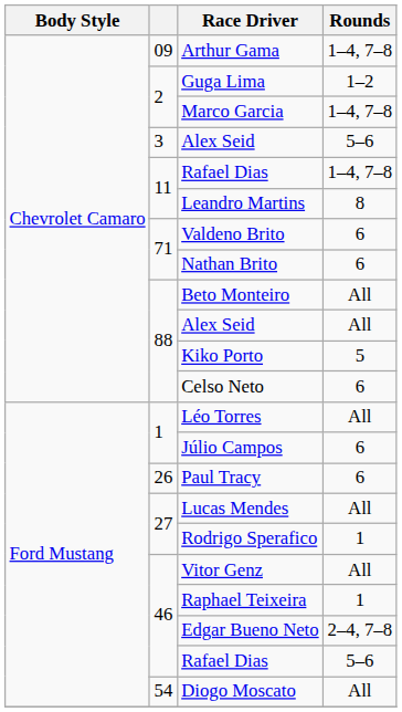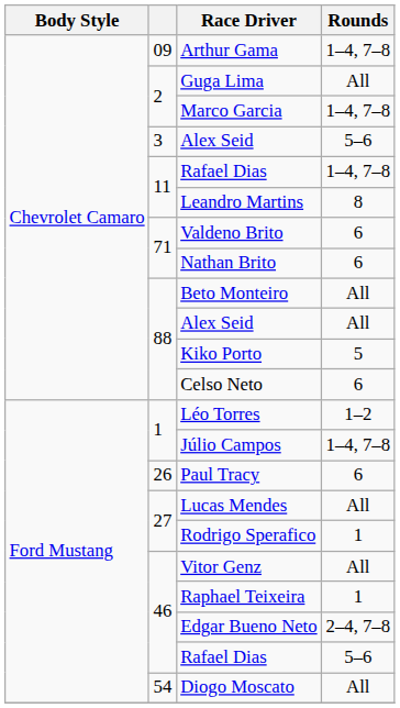 <table class="wikitable" style="font-size: 85%">
 <tr>
 <th>Body Style</th>
 <th></th>
 <th>Race Driver</th>
 <th>Rounds</th>
 </tr>
 <tr>
 <td rowspan=12><a href='#'>Chevrolet Camaro</a></td>
 <td>09</td>
 <td> <a href='#'>Arthur Gama</a></td>
 <td style="text-align:center">1–4, 7–8</td>
 </tr>
 <tr>
 <td rowspan=2>2</td>
 <td> <a href='#'>Guga Lima</a></td>
-<td style="text-align:center">1–2</td>
+<td style="text-align:center">All</td>
 </tr>
 <tr>
 <td> <a href='#'>Marco Garcia</a></td>
 <td style="text-align:center">1–4, 7–8</td>
 </tr>
 <tr>
 <td>3</td>
 <td> <a href='#'>Alex Seid</a></td>
 <td style="text-align:center">5–6</td>
 </tr>
 <tr>
 <td rowspan=2>11</td>
 <td> <a href='#'>Rafael Dias</a></td>
 <td style="text-align:center">1–4, 7–8</td>
 </tr>
 <tr>
 <td> <a href='#'>Leandro Martins</a></td>
 <td style="text-align:center">8</td>
 </tr>
 <tr>
 <td rowspan=2>71</td>
 <td> <a href='#'>Valdeno Brito</a></td>
 <td style="text-align:center">6</td>
 </tr>
 <tr>
 <td> <a href='#'>Nathan Brito</a></td>
 <td style="text-align:center">6</td>
 </tr>
 <tr>
 <td rowspan=4>88</td>
 <td> <a href='#'>Beto Monteiro</a></td>
 <td style="text-align:center">All</td>
 </tr>
 <tr>
 <td> <a href='#'>Alex Seid</a></td>
 <td style="text-align:center">All</td>
 </tr>
 <tr>
 <td> <a href='#'>Kiko Porto</a></td>
 <td style="text-align:center">5</td>
 </tr>
 <tr>
 <td> Celso Neto</td>
 <td style="text-align:center">6</td>
 </tr>
 <tr>
 <td rowspan=10><a href='#'>Ford Mustang</a></td>
 <td rowspan=2>1</td>
 <td> <a href='#'>Léo Torres</a></td>
-<td style="text-align:center">All</td>
+<td style="text-align:center">1–2</td>
 </tr>
 <tr>
 <td> <a href='#'>Júlio Campos</a></td>
-<td style="text-align:center">6</td>
+<td style="text-align:center">1–4, 7–8</td>
 </tr>
 <tr>
 <td>26</td>
 <td> <a href='#'>Paul Tracy</a></td>
 <td style="text-align:center">6</td>
 </tr>
 <tr>
 <td rowspan=2>27</td>
 <td> <a href='#'>Lucas Mendes</a></td>
 <td style="text-align:center">All</td>
 </tr>
 <tr>
 <td> <a href='#'>Rodrigo Sperafico</a></td>
 <td style="text-align:center">1</td>
 </tr>
 <tr>
 <td rowspan=4>46</td>
 <td> <a href='#'>Vitor Genz</a></td>
 <td style="text-align:center">All</td>
 </tr>
 <tr>
 <td> <a href='#'>Raphael Teixeira</a></td>
 <td style="text-align:center">1</td>
 </tr>
 <tr>
 <td> <a href='#'>Edgar Bueno Neto</a></td>
 <td style="text-align:center">2–4, 7–8</td>
 </tr>
 <tr>
 <td> <a href='#'>Rafael Dias</a></td>
 <td style="text-align:center">5–6</td>
 </tr>
 <tr>
 <td>54</td>
 <td> <a href='#'>Diogo Moscato</a></td>
 <td style="text-align:center">All</td>
 </tr>
 <tr>
 </tr>
 </table>
